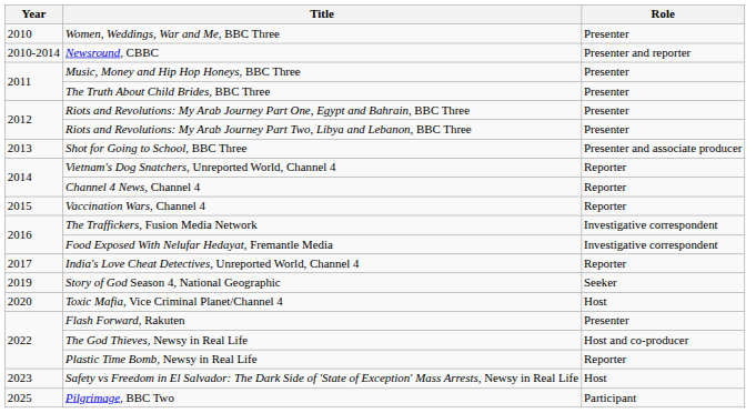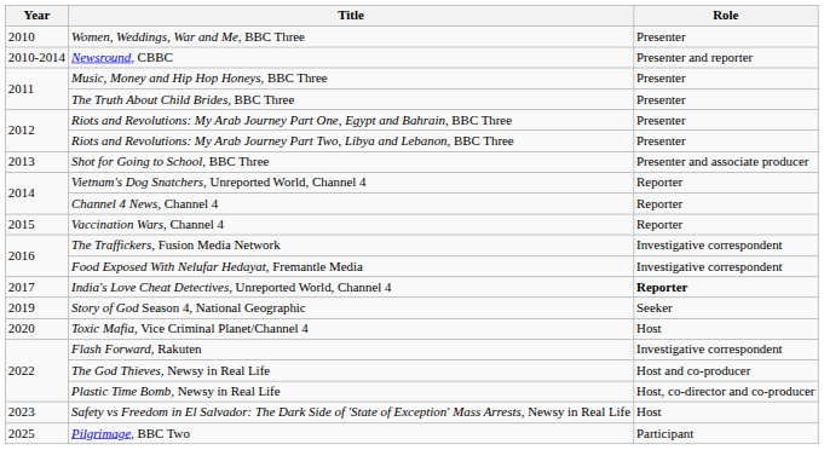 <table class="wikitable sortable">
 <tr>
 <th>Year</th>
 <th>Title</th>
 <th>Role</th>
 </tr>
 <tr>
 <td>2010</td>
 <td><em>Women, Weddings, War and Me</em>, BBC Three</td>
 <td>Presenter</td>
 </tr>
 <tr>
 <td>2010-2014</td>
 <td><em><a href='#'>Newsround</a></em>, CBBC</td>
 <td>Presenter and reporter</td>
 </tr>
 <tr>
 <td rowspan="2">2011</td>
 <td><em>Music, Money and Hip Hop Honeys</em>, BBC Three</td>
 <td>Presenter</td>
 </tr>
 <tr>
 <td><em>The Truth About Child Brides</em>, BBC Three</td>
 <td>Presenter</td>
 </tr>
 <tr>
 <td rowspan="2">2012</td>
 <td><em>Riots and Revolutions: My Arab Journey Part One, Egypt and Bahrain</em>, BBC Three</td>
 <td>Presenter</td>
 </tr>
 <tr>
 <td><em>Riots and Revolutions: My Arab Journey Part Two, Libya and Lebanon</em>, BBC Three</td>
 <td>Presenter</td>
 </tr>
 <tr>
 <td>2013</td>
 <td><em>Shot for Going to School</em>, BBC Three</td>
 <td>Presenter and associate producer</td>
 </tr>
 <tr>
 <td rowspan="2">2014</td>
 <td><em>Vietnam's Dog Snatchers</em>, Unreported World, Channel 4</td>
 <td>Reporter</td>
 </tr>
 <tr>
 <td><em>Channel 4 News</em>, Channel 4</td>
 <td>Reporter</td>
 </tr>
 <tr>
 <td>2015</td>
 <td><em>Vaccination Wars</em>, Channel 4</td>
 <td>Reporter</td>
 </tr>
 <tr>
 <td rowspan="2">2016</td>
 <td><em>The Traffickers</em>, Fusion Media Network</td>
 <td>Investigative correspondent</td>
 </tr>
 <tr>
 <td><em>Food Exposed With Nelufar Hedayat</em>, Fremantle Media</td>
 <td>Investigative correspondent</td>
 </tr>
 <tr>
 <td>2017</td>
 <td><em>India's Love Cheat Detectives</em>, Unreported World, Channel 4</td>
-<td>Reporter</td>
+<td><strong>Reporter</strong></td>
 </tr>
 <tr>
 <td>2019</td>
 <td><em>Story of God</em> Season 4, National Geographic</td>
 <td>Seeker</td>
 </tr>
 <tr>
 <td>2020</td>
 <td><em>Toxic Mafia</em>, Vice Criminal Planet/Channel 4</td>
 <td>Host</td>
 </tr>
 <tr>
 <td rowspan="3">2022</td>
 <td><em>Flash Forward</em>, Rakuten</td>
-<td>Presenter</td>
+<td>Investigative correspondent</td>
 </tr>
 <tr>
 <td><em>The God Thieves</em>, Newsy in Real Life</td>
 <td>Host and co-producer</td>
 </tr>
 <tr>
 <td><em>Plastic Time Bomb</em>, Newsy in Real Life</td>
-<td>Reporter</td>
+<td>Host, co-director and co-producer</td>
 </tr>
 <tr>
 <td>2023</td>
 <td><em>Safety vs Freedom in El Salvador: The Dark Side of 'State of Exception' Mass Arrests</em>, Newsy in Real Life</td>
 <td>Host</td>
 </tr>
 <tr>
 <td>2025</td>
 <td><em><a href='#'>Pilgrimage</a></em>, BBC Two</td>
 <td>Participant</td>
 </tr>
 </table>
